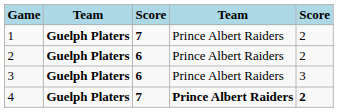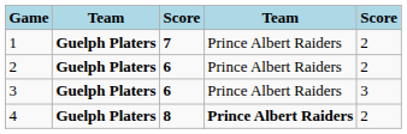 <table class="wikitable">
 <tr>
 <th style="background:lightblue;">Game</th>
 <th style="background:lightblue;">Team</th>
 <th style="background:lightblue;">Score</th>
 <th style="background:lightblue;">Team</th>
 <th style="background:lightblue;">Score</th>
 </tr>
 <tr bgcolor=>
 <td>1</td>
 <td><strong>Guelph Platers</strong></td>
 <td><strong>7</strong></td>
 <td>Prince Albert Raiders</td>
 <td>2</td>
 </tr>
 <tr bgcolor=>
 <td>2</td>
 <td><strong>Guelph Platers</strong></td>
 <td><strong>6</strong></td>
 <td>Prince Albert Raiders</td>
 <td>2</td>
 </tr>
 <tr bgcolor=>
 <td>3</td>
 <td><strong>Guelph Platers</strong></td>
 <td><strong>6</strong></td>
 <td>Prince Albert Raiders</td>
 <td>3</td>
 </tr>
 <tr bgcolor=>
 <td>4</td>
 <td><strong>Guelph Platers</strong></td>
-<td><strong>7</strong></td>
+<td><strong>8</strong></td>
 <td><strong>Prince Albert Raiders</strong></td>
-<td><strong>2</strong></td>
+<td>2</td>
 </tr>
 </table>
